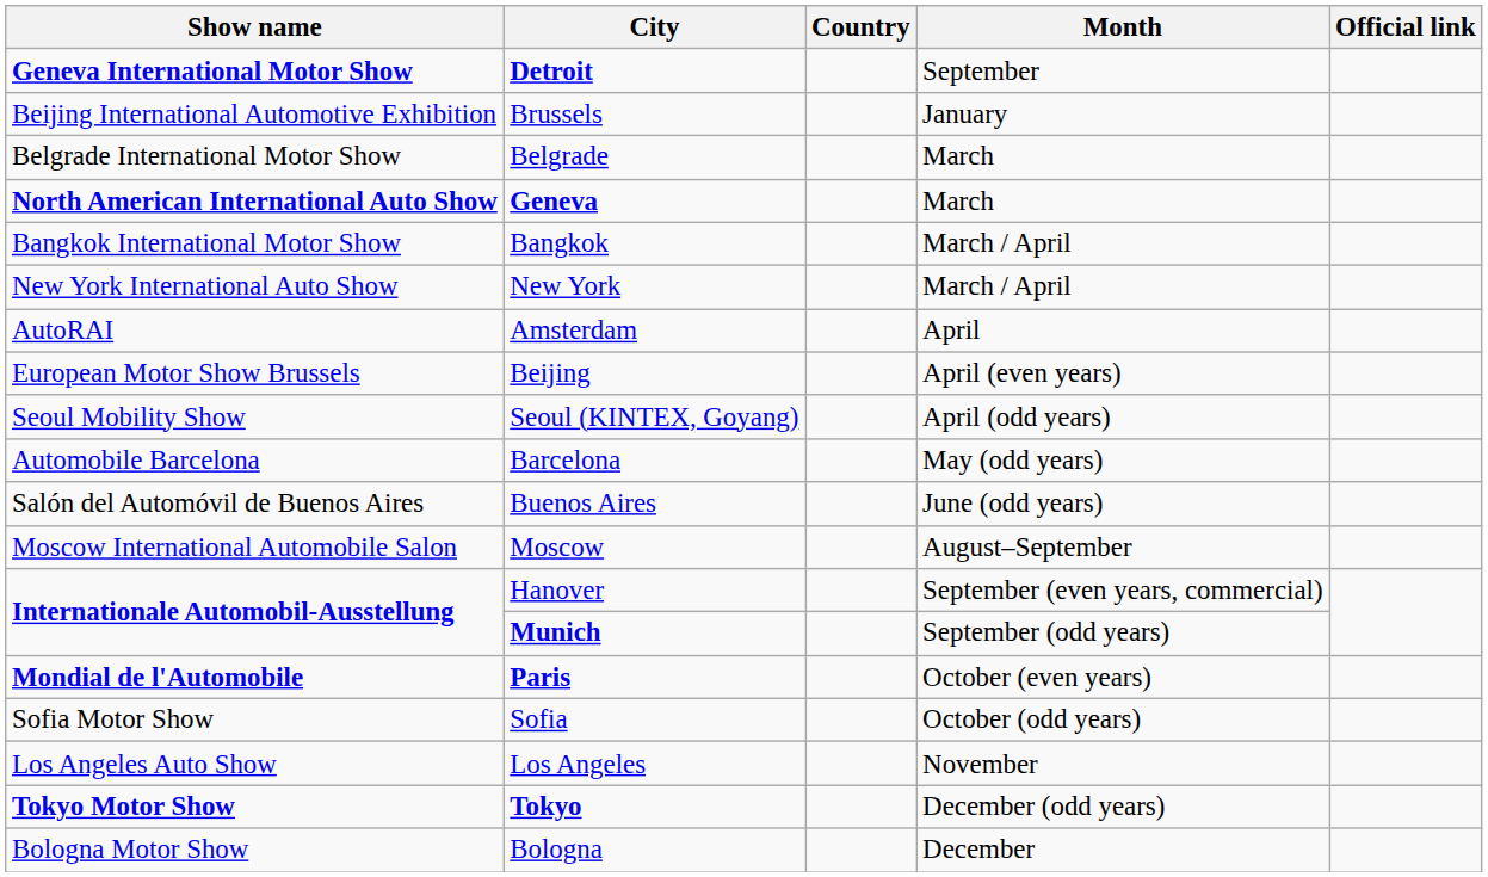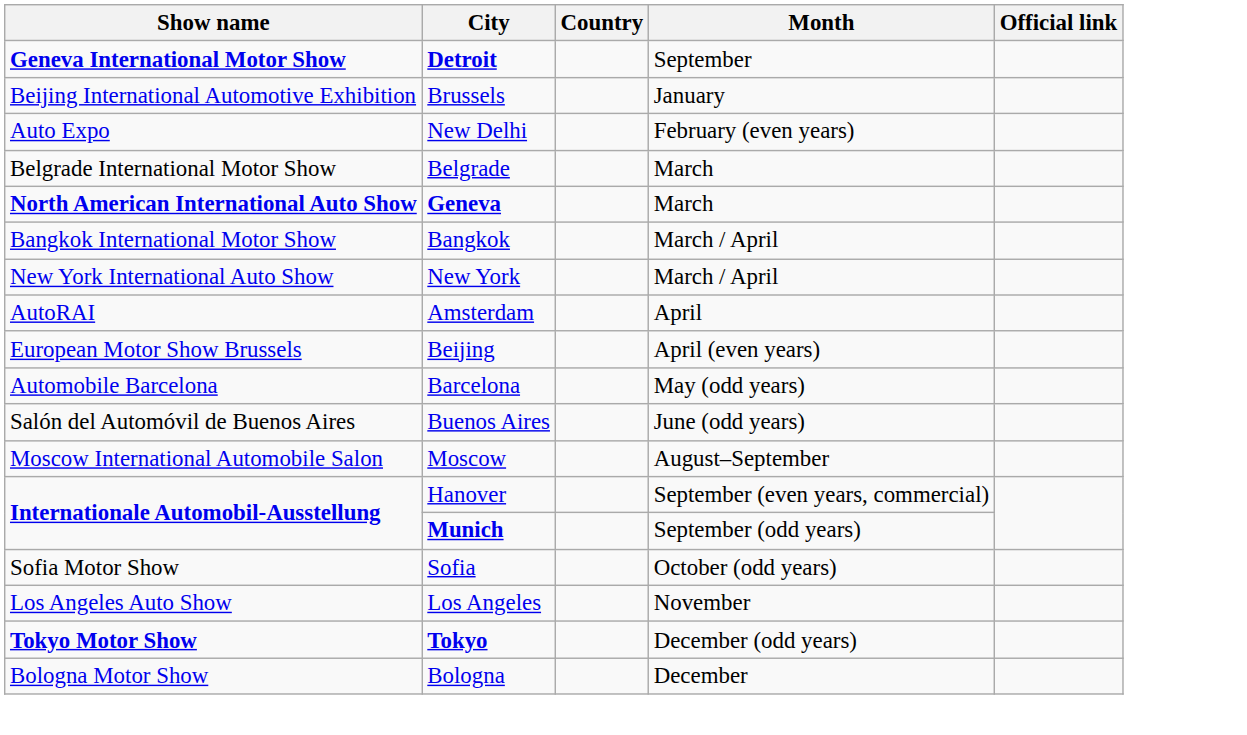 <table class="wikitable sortable">
 <tr>
 <th>Show name</th>
 <th>City</th>
 <th>Country</th>
 <th>Month</th>
 <th>Official link</th>
 </tr>
 <tr>
 <td><strong><a href='#'>Geneva International Motor Show</a></strong></td>
 <td><strong><a href='#'>Detroit</a></strong></td>
 <td></td>
 <td data-sort-value="9">September</td>
 <td></td>
 </tr>
 <tr>
 <td><a href='#'>Beijing International Automotive Exhibition</a></td>
 <td><a href='#'>Brussels</a></td>
 <td></td>
 <td data-sort-value="1">January</td>
+<td></td>
+</tr>
+<tr>
+<td><a href='#'>Auto Expo</a></td>
+<td><a href='#'>New Delhi</a></td>
+<td></td>
+<td data-sort-value="2">February (even years)</td>
 <td></td>
 </tr>
 <tr>
 <td>Belgrade International Motor Show</td>
 <td><a href='#'>Belgrade</a></td>
 <td></td>
 <td data-sort-value="3">March</td>
 <td></td>
 </tr>
 <tr>
 <td><strong><a href='#'>North American International Auto Show</a></strong></td>
 <td><strong><a href='#'>Geneva</a></strong></td>
 <td></td>
 <td data-sort-value="3">March</td>
 <td></td>
 </tr>
 <tr>
 <td><a href='#'>Bangkok International Motor Show</a></td>
 <td><a href='#'>Bangkok</a></td>
 <td></td>
 <td data-sort-value="3">March / April</td>
 <td></td>
 </tr>
 <tr>
 <td><a href='#'>New York International Auto Show</a></td>
 <td><a href='#'>New York</a></td>
 <td></td>
 <td data-sort-value="3">March / April</td>
 <td></td>
 </tr>
 <tr>
 <td><a href='#'>AutoRAI</a></td>
 <td><a href='#'>Amsterdam</a></td>
 <td></td>
 <td data-sort-value="4">April</td>
 <td></td>
 </tr>
 <tr>
 <td><a href='#'>European Motor Show Brussels</a></td>
 <td><a href='#'>Beijing</a></td>
 <td></td>
 <td data-sort-value="4">April (even years)</td>
 <td></td>
 </tr>
 <tr>
-<td><a href='#'>Seoul Mobility Show</a></td>
-<td><a href='#'>Seoul (KINTEX, Goyang)</a></td>
-<td></td>
-<td data-sort-value="4">April (odd years)</td>
-<td></td>
-</tr>
-<tr>
 <td><a href='#'>Automobile Barcelona</a></td>
 <td><a href='#'>Barcelona</a></td>
 <td></td>
 <td data-sort-value="5">May (odd years)</td>
 <td></td>
 </tr>
 <tr>
 <td>Salón del Automóvil de Buenos Aires</td>
 <td><a href='#'>Buenos Aires</a></td>
 <td></td>
 <td data-sort-value="6">June (odd years)</td>
 <td></td>
 </tr>
 <tr>
 <td><a href='#'>Moscow International Automobile Salon</a></td>
 <td><a href='#'>Moscow</a></td>
 <td></td>
 <td data-sort-value="8">August–September</td>
 <td> </td>
 </tr>
 <tr>
 <td rowspan="2"><a href='#'><strong>Internationale Automobil-Ausstellung</strong></a></td>
 <td><a href='#'>Hanover</a></td>
 <td></td>
 <td data-sort-value="9">September (even years, commercial)</td>
 <td rowspan="2"></td>
 </tr>
 <tr>
 <td><strong><a href='#'>Munich</a></strong></td>
 <td></td>
 <td data-sort-value="9">September (odd years)</td>
 </tr>
 <tr>
-<td><strong><a href='#'>Mondial de l'Automobile</a></strong></td>
-<td><strong><a href='#'>Paris</a></strong></td>
-<td></td>
-<td data-sort-value="10">October (even years)</td>
-<td> </td>
-</tr>
-<tr>
 <td>Sofia Motor Show</td>
 <td><a href='#'>Sofia</a></td>
 <td></td>
 <td data-sort-value="10">October (odd years)</td>
 <td></td>
 </tr>
 <tr>
 <td><a href='#'>Los Angeles Auto Show</a></td>
 <td><a href='#'>Los Angeles</a></td>
 <td></td>
 <td data-sort-value="11">November</td>
 <td></td>
 </tr>
 <tr>
 <td><strong><a href='#'>Tokyo Motor Show</a></strong></td>
 <td><strong><a href='#'>Tokyo</a></strong></td>
 <td></td>
 <td data-sort-value="12">December (odd years)</td>
 <td></td>
 </tr>
 <tr>
 <td><a href='#'>Bologna Motor Show</a></td>
 <td><a href='#'>Bologna</a></td>
 <td></td>
 <td data-sort-value="12">December</td>
 <td></td>
 </tr>
 </table>
